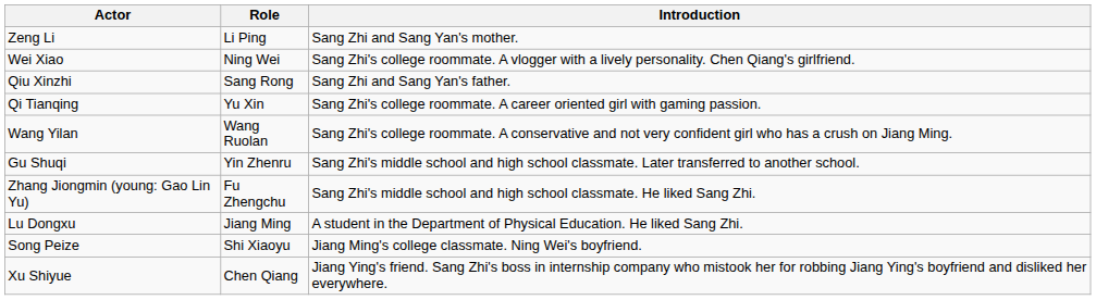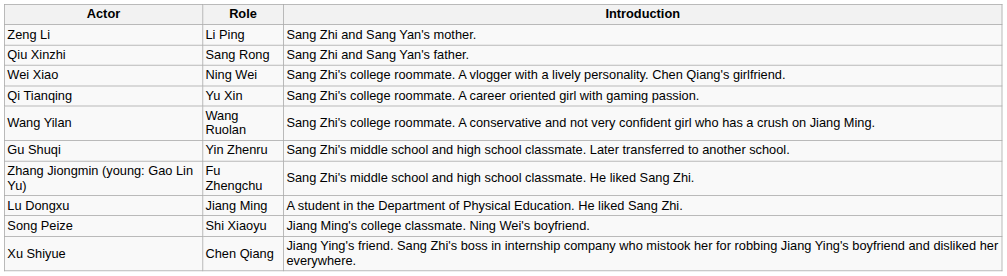 <table class="wikitable">
 <tr>
 <th><strong>Actor</strong></th>
 <th><strong>Role</strong></th>
 <th><strong>Introduction</strong></th>
 </tr>
 <tr>
 <td>Zeng Li</td>
 <td>Li Ping</td>
 <td>Sang Zhi and Sang Yan's mother.</td>
 </tr>
 <tr>
+<td>Qiu Xinzhi</td>
+<td>Sang Rong</td>
+<td>Sang Zhi and Sang Yan's father.</td>
+</tr>
+<tr>
 <td>Wei Xiao</td>
 <td>Ning Wei</td>
 <td>Sang Zhi's college roommate. A vlogger with a lively personality. Chen Qiang's girlfriend.</td>
-</tr>
-<tr>
-<td>Qiu Xinzhi</td>
-<td>Sang Rong</td>
-<td>Sang Zhi and Sang Yan's father.</td>
 </tr>
 <tr>
 <td>Qi Tianqing</td>
 <td>Yu Xin</td>
 <td>Sang Zhi's college roommate. A career oriented girl with gaming passion.</td>
 </tr>
 <tr>
 <td>Wang Yilan</td>
 <td>Wang Ruolan</td>
 <td>Sang Zhi's college roommate. A conservative and not very confident girl who has a crush on Jiang Ming.</td>
 </tr>
 <tr>
 <td>Gu Shuqi</td>
 <td>Yin Zhenru</td>
 <td>Sang Zhi's middle school and high school classmate. Later transferred to another school.</td>
 </tr>
 <tr>
 <td>Zhang Jiongmin (young: Gao Lin Yu)</td>
 <td>Fu Zhengchu</td>
 <td>Sang Zhi's middle school and high school classmate. He liked Sang Zhi.</td>
 </tr>
 <tr>
 <td>Lu Dongxu</td>
 <td>Jiang Ming</td>
 <td>A student in the Department of Physical Education. He liked Sang Zhi.</td>
 </tr>
 <tr>
 <td>Song Peize</td>
 <td>Shi Xiaoyu</td>
 <td>Jiang Ming's college classmate. Ning Wei's boyfriend.</td>
 </tr>
 <tr>
 <td>Xu Shiyue</td>
 <td>Chen Qiang</td>
 <td>Jiang Ying's friend. Sang Zhi's boss in internship company who mistook her for robbing Jiang Ying's boyfriend and disliked her everywhere.</td>
 </tr>
 </table>
